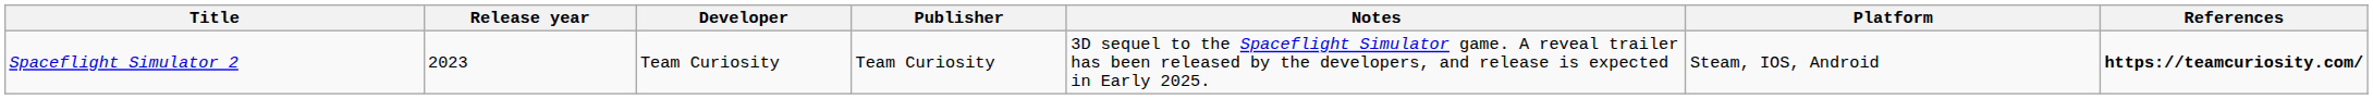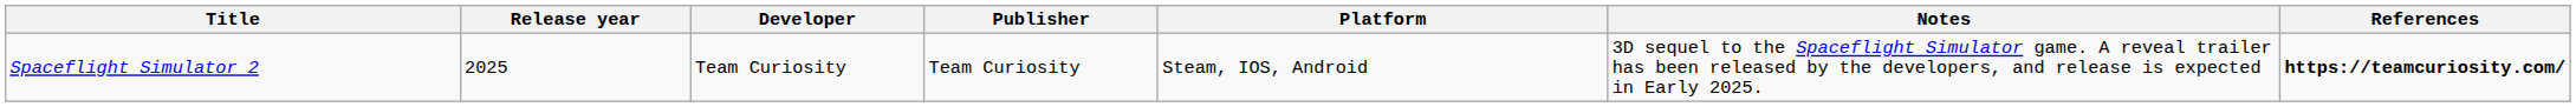 <table class="wikitable sortable" style="font-size: 85%; text-align: left;">
 <tr style="background: #ececec">
 <th style="width:20%;">Title</th>
 <th style="width:10%;">Release year</th>
 <th style="width:10%;">Developer</th>
 <th style="width:10%;">Publisher</th>
+<th style="width:20%;">Platform</th>
 <th style="width:30%;">Notes</th>
-<th style="width:20%;">Platform</th>
 <th>References</th>
 </tr>
 <tr>
 <td><em><a href='#'>Spaceflight Simulator 2</a></em></td>
-<td>2023</td>
+<td>2025</td>
 <td>Team Curiosity</td>
 <td>Team Curiosity</td>
+<td>Steam, IOS, Android</td>
 <td>3D sequel to the <em><a href='#'>Spaceflight Simulator</a></em> game. A reveal trailer has been released by the developers, and release is expected in Early 2025.</td>
-<td>Steam, IOS, Android</td>
 <td><strong>https://teamcuriosity.com/</strong></td>
 </tr>
 </table>
